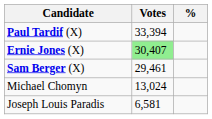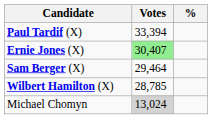 <table class="wikitable">
 <tr>
 <th style="width: 170px">Candidate</th>
 <th style="width: 50px">Votes</th>
 <th style="width: 40px">%</th>
 </tr>
 <tr>
 <td><strong><a href='#'>Paul Tardif</a></strong> (X)</td>
 <td>33,394</td>
 <td></td>
 </tr>
 <tr>
 <td><strong><a href='#'>Ernie Jones</a></strong> (X)</td>
 <td style="background: lightgreen;">30,407</td>
 <td></td>
 </tr>
 <tr>
 <td><strong><a href='#'>Sam Berger</a></strong> (X)</td>
-<td>29,461</td>
+<td>29,464</td>
+<td></td>
+</tr>
+<tr>
+<td><strong><a href='#'>Wilbert Hamilton</a></strong> (X)</td>
+<td>28,785</td>
 <td></td>
 </tr>
 <tr>
 <td>Michael Chomyn</td>
-<td>13,024</td>
-<td></td>
-</tr>
-<tr>
-<td>Joseph Louis Paradis</td>
-<td>6,581</td>
+<td style="background: lightgrey;">13,024</td>
 <td></td>
 </tr>
 </table>
